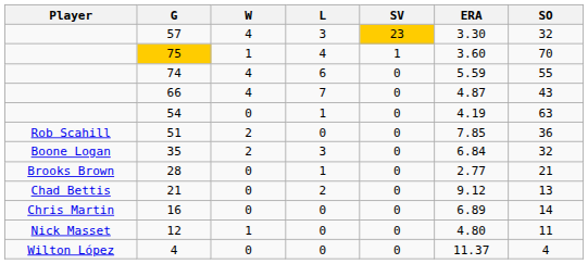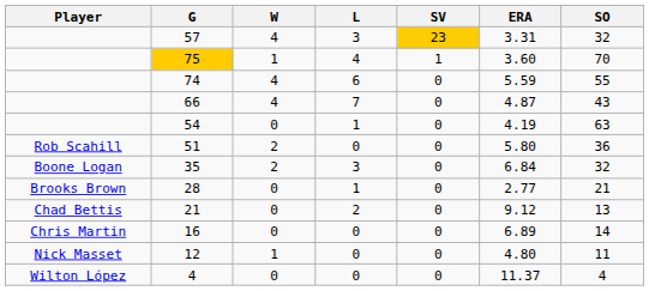 <table class="wikitable sortable">
 <tr>
 <th bgcolor="#DDDDFF" width="16%">Player</th>
 <th bgcolor="#DDDDFF" width="9%">G</th>
 <th bgcolor="#DDDDFF" width="9%">W</th>
 <th bgcolor="#DDDDFF" width="9%">L</th>
 <th bgcolor="#DDDDFF" width="9%">SV</th>
 <th bgcolor="#DDDDFF" width="9%">ERA</th>
 <th bgcolor="#DDDDFF" width="9%">SO</th>
 </tr>
 <tr align="center">
 <td></td>
 <td>57</td>
 <td>4</td>
 <td>3</td>
 <td bgcolor="#FFCC00">23</td>
-<td>3.30</td>
+<td>3.31</td>
 <td>32</td>
 </tr>
 <tr align=center>
 <td></td>
 <td bgcolor="#FFCC00">75</td>
 <td>1</td>
 <td>4</td>
 <td>1</td>
 <td>3.60</td>
 <td>70</td>
 </tr>
 <tr align="center">
 <td></td>
 <td>74</td>
 <td>4</td>
 <td>6</td>
 <td>0</td>
 <td>5.59</td>
 <td>55</td>
 </tr>
 <tr align="center">
 <td></td>
 <td>66</td>
 <td>4</td>
 <td>7</td>
 <td>0</td>
 <td>4.87</td>
 <td>43</td>
 </tr>
 <tr align="center">
 <td></td>
 <td>54</td>
 <td>0</td>
 <td>1</td>
 <td>0</td>
 <td>4.19</td>
 <td>63</td>
 </tr>
 <tr align="center">
 <td><a href='#'>Rob Scahill</a></td>
 <td>51</td>
 <td>2</td>
 <td>0</td>
 <td>0</td>
-<td>7.85</td>
+<td>5.80</td>
 <td>36</td>
 </tr>
 <tr align=center>
 <td><a href='#'>Boone Logan</a></td>
 <td>35</td>
 <td>2</td>
 <td>3</td>
 <td>0</td>
 <td>6.84</td>
 <td>32</td>
 </tr>
 <tr align=center>
 <td><a href='#'>Brooks Brown</a></td>
 <td>28</td>
 <td>0</td>
 <td>1</td>
 <td>0</td>
 <td>2.77</td>
 <td>21</td>
 </tr>
 <tr align=center>
 <td><a href='#'>Chad Bettis</a></td>
 <td>21</td>
 <td>0</td>
 <td>2</td>
 <td>0</td>
 <td>9.12</td>
 <td>13</td>
 </tr>
 <tr align=center>
 <td><a href='#'>Chris Martin</a></td>
 <td>16</td>
 <td>0</td>
 <td>0</td>
 <td>0</td>
 <td>6.89</td>
 <td>14</td>
 </tr>
 <tr align=center>
 <td><a href='#'>Nick Masset</a></td>
 <td>12</td>
 <td>1</td>
 <td>0</td>
 <td>0</td>
 <td>4.80</td>
 <td>11</td>
 </tr>
 <tr align=center>
 <td><a href='#'>Wilton López</a></td>
 <td>4</td>
 <td>0</td>
 <td>0</td>
 <td>0</td>
 <td>11.37</td>
 <td>4</td>
 </tr>
 </table>
